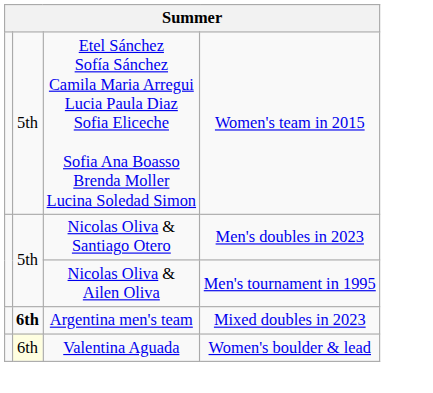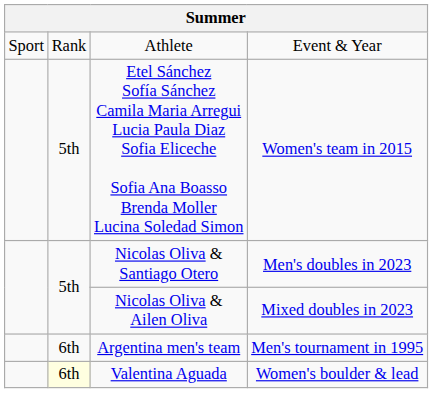 <table class="wikitable" style="text-align:center; font-size:90%;">
 <tr>
 <th colspan=4>Summer</th>
+</tr>
+<tr>
+<td>Sport</td>
+<td>Rank</td>
+<td>Athlete</td>
+<td>Event & Year</td>
 </tr>
 <tr>
 <td></td>
 <td>5th</td>
 <td><a href='#'>Etel Sánchez</a><br><a href='#'>Sofía Sánchez</a><br><a href='#'>Camila Maria Arregui</a><br><a href='#'>Lucia Paula Diaz</a><br><a href='#'>Sofia Eliceche</a><br><br><a href='#'>Sofia Ana Boasso</a><br><a href='#'>Brenda Moller</a><br><a href='#'>Lucina Soledad Simon</a></td>
 <td><a href='#'>Women's team in 2015</a></td>
 </tr>
 <tr>
 <td rowspan=2></td>
 <td rowspan=2>5th</td>
 <td><a href='#'>Nicolas Oliva</a> &<br><a href='#'>Santiago Otero</a></td>
 <td><a href='#'>Men's doubles in 2023</a></td>
 </tr>
 <tr>
 <td><a href='#'>Nicolas Oliva</a> &<br><a href='#'>Ailen Oliva</a></td>
-<td><a href='#'>Men's tournament in 1995</a></td>
+<td><a href='#'>Mixed doubles in 2023</a></td>
 </tr>
 <tr>
 <td></td>
-<td><strong>6th</strong></td>
+<td>6th</td>
 <td><a href='#'>Argentina men's team</a></td>
-<td><a href='#'>Mixed doubles in 2023</a></td>
+<td><a href='#'>Men's tournament in 1995</a></td>
 </tr>
 <tr>
 <td></td>
 <td style="background: lightyellow;">6th</td>
 <td><a href='#'>Valentina Aguada</a></td>
 <td><a href='#'>Women's boulder & lead</a></td>
 </tr>
 </table>
